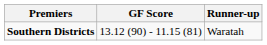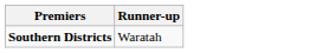 <table class="wikitable" style="text-align:left;">
 <tr style="background:#efefef;">
 <th>Premiers</th>
-<th>GF Score</th>
 <th>Runner-up</th>
 </tr>
 <tr>
 <td><strong>Southern Districts</strong></td>
-<td>13.12 (90) - 11.15 (81)</td>
 <td>Waratah</td>
 </tr>
 </table>
